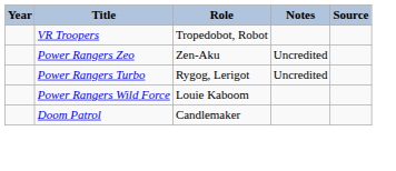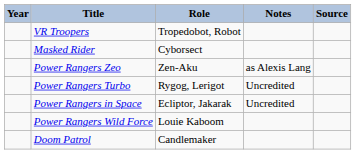 <table class="wikitable sortable plainrowheaders" style="width=95%; font-size: 95%;">
 <tr>
 <th style="background:#b0c4de;">Year </th>
 <th style="background:#b0c4de;">Title</th>
 <th style="background:#b0c4de;">Role </th>
 <th style="background:#b0c4de;" class="unsortable">Notes </th>
 <th style="background:#b0c4de;" class="unsortable">Source</th>
 </tr>
 <tr>
 <td></td>
 <td><em><a href='#'>VR Troopers</a></em></td>
 <td>Tropedobot, Robot</td>
 <td> </td>
 <td> </td>
 </tr>
 <tr>
 <td></td>
+<td><em><a href='#'>Masked Rider</a></em></td>
+<td>Cyborsect</td>
+<td> </td>
+<td> </td>
+</tr>
+<tr>
+<td></td>
 <td><em><a href='#'>Power Rangers Zeo</a></em></td>
 <td>Zen-Aku</td>
-<td>Uncredited</td>
+<td>as Alexis Lang</td>
 <td></td>
 </tr>
 <tr>
 <td></td>
 <td><em><a href='#'>Power Rangers Turbo</a></em></td>
 <td>Rygog, Lerigot</td>
+<td>Uncredited</td>
+<td></td>
+</tr>
+<tr>
+<td></td>
+<td><em><a href='#'>Power Rangers in Space</a></em></td>
+<td>Ecliptor, Jakarak</td>
 <td>Uncredited</td>
 <td></td>
 </tr>
 <tr>
 <td></td>
 <td><em><a href='#'>Power Rangers Wild Force</a></em></td>
 <td>Louie Kaboom </td>
 <td></td>
 <td></td>
 </tr>
 <tr>
 <td></td>
 <td><em><a href='#'>Doom Patrol</a></em></td>
 <td>Candlemaker</td>
 <td></td>
 <td></td>
 </tr>
 </table>
